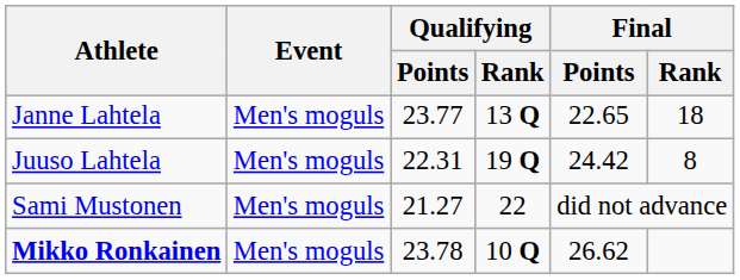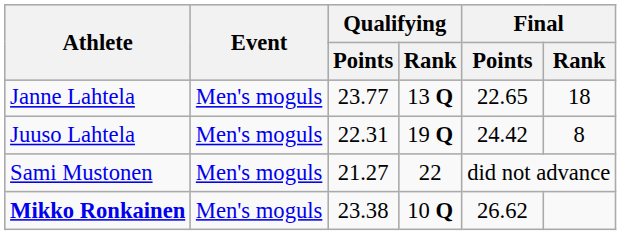 <table class="wikitable" style="font-size:90%">
 <tr>
 <th rowspan="2">Athlete</th>
 <th rowspan="2">Event</th>
 <th colspan="2">Qualifying</th>
 <th colspan="2">Final</th>
 </tr>
 <tr>
 <th>Points</th>
 <th>Rank</th>
 <th>Points</th>
 <th>Rank</th>
 </tr>
 <tr>
 <td><a href='#'>Janne Lahtela</a></td>
 <td><a href='#'>Men's moguls</a></td>
 <td align="center">23.77</td>
 <td align="center">13 <strong>Q</strong></td>
 <td align="center">22.65</td>
 <td align="center">18</td>
 </tr>
 <tr>
 <td><a href='#'>Juuso Lahtela</a></td>
 <td><a href='#'>Men's moguls</a></td>
 <td align="center">22.31</td>
 <td align="center">19 <strong>Q</strong></td>
 <td align="center">24.42</td>
 <td align="center">8</td>
 </tr>
 <tr>
 <td><a href='#'>Sami Mustonen</a></td>
 <td><a href='#'>Men's moguls</a></td>
 <td align="center">21.27</td>
 <td align="center">22</td>
 <td colspan=2 align="center">did not advance</td>
 </tr>
 <tr>
 <td><strong><a href='#'>Mikko Ronkainen</a></strong></td>
 <td><a href='#'>Men's moguls</a></td>
-<td align="center">23.78</td>
+<td align="center">23.38</td>
 <td align="center">10 <strong>Q</strong></td>
 <td align="center">26.62</td>
 <td align="center"></td>
 </tr>
 </table>
